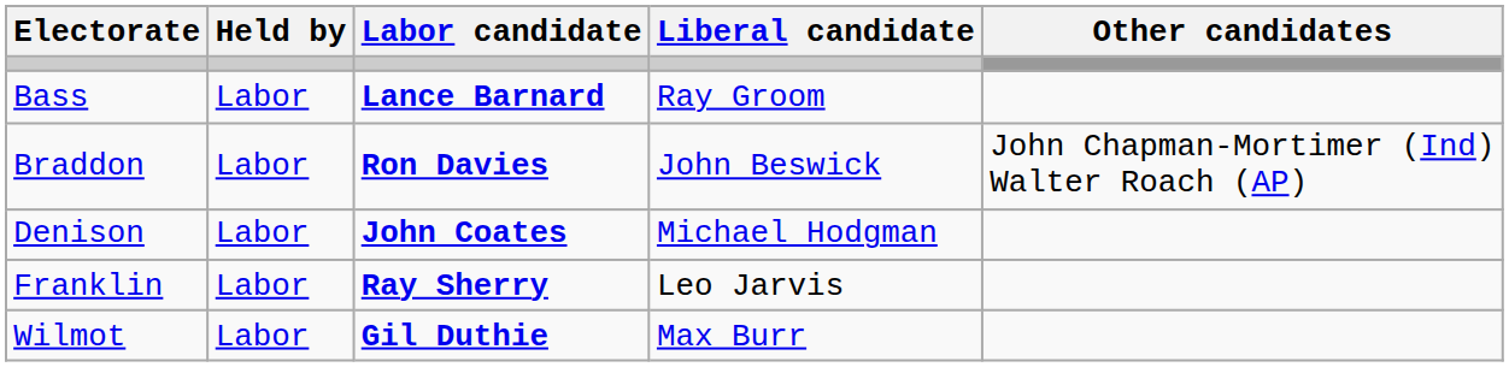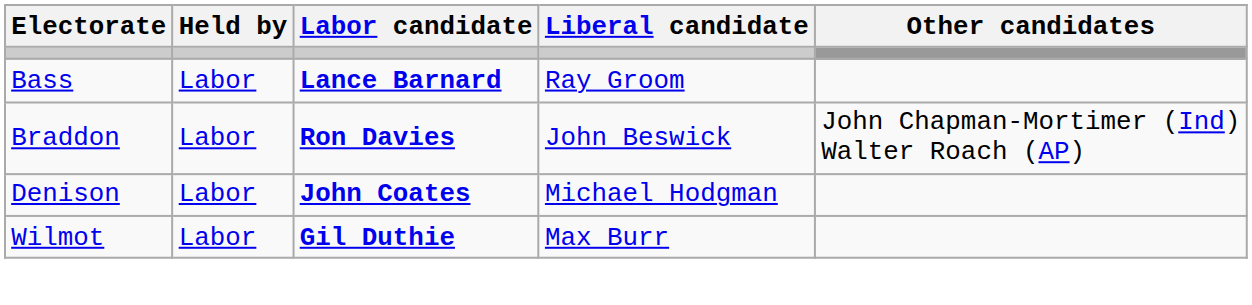 <table class="wikitable">
 <tr>
 <th>Electorate</th>
 <th>Held by</th>
 <th><a href='#'>Labor</a> candidate</th>
 <th><a href='#'>Liberal</a> candidate</th>
 <th>Other candidates</th>
 </tr>
 <tr bgcolor="#cccccc">
 <td></td>
 <td></td>
 <td></td>
 <td></td>
 <td bgcolor="#999999"></td>
 </tr>
 <tr>
 <td><a href='#'>Bass</a></td>
 <td><a href='#'>Labor</a></td>
 <td><strong><a href='#'>Lance Barnard</a></strong></td>
 <td><a href='#'>Ray Groom</a></td>
 <td></td>
 </tr>
 <tr>
 <td><a href='#'>Braddon</a></td>
 <td><a href='#'>Labor</a></td>
 <td><strong><a href='#'>Ron Davies</a></strong></td>
 <td><a href='#'>John Beswick</a></td>
 <td>John Chapman-Mortimer (<a href='#'>Ind</a>)<br>Walter Roach (<a href='#'>AP</a>)</td>
 </tr>
 <tr>
 <td><a href='#'>Denison</a></td>
 <td><a href='#'>Labor</a></td>
 <td><strong><a href='#'>John Coates</a></strong></td>
 <td><a href='#'>Michael Hodgman</a></td>
 <td></td>
 </tr>
 <tr>
-<td><a href='#'>Franklin</a></td>
-<td><a href='#'>Labor</a></td>
-<td><strong><a href='#'>Ray Sherry</a></strong></td>
-<td>Leo Jarvis</td>
-<td></td>
-</tr>
-<tr>
 <td><a href='#'>Wilmot</a></td>
 <td><a href='#'>Labor</a></td>
 <td><strong><a href='#'>Gil Duthie</a></strong></td>
 <td><a href='#'>Max Burr</a></td>
 <td></td>
 </tr>
 </table>
